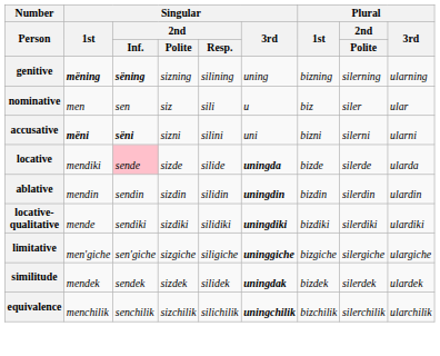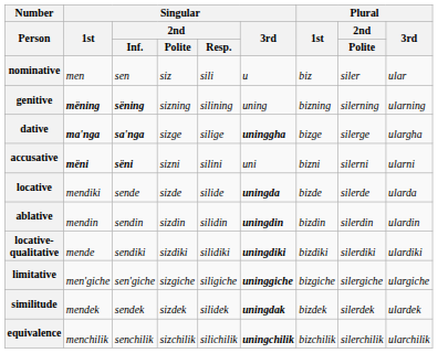 <table class="wikitable">
 <tr>
 <th>Number</th>
 <th colspan="5">Singular</th>
 <th colspan="3">Plural</th>
 </tr>
 <tr>
 <th rowspan="2">Person</th>
 <th rowspan="2">1st</th>
 <th colspan="3">2nd</th>
 <th rowspan="2">3rd</th>
 <th rowspan="2">1st</th>
 <th>2nd</th>
 <th rowspan="2">3rd</th>
 </tr>
 <tr>
 <th>Inf.</th>
 <th>Polite</th>
 <th>Resp.</th>
 <th>Polite</th>
 </tr>
 <tr>
+<th>nominative</th>
+<td><strong></strong><br><em>men</em></td>
+<td><strong></strong><br><em>sen</em></td>
+<td><strong></strong><br><em>siz</em></td>
+<td><strong></strong><br><em>sili</em></td>
+<td><strong></strong><br><em>u</em></td>
+<td><strong></strong><br><em>biz</em></td>
+<td><strong></strong><br><em>siler</em></td>
+<td><strong></strong><br><em>ular</em></td>
+</tr>
+<tr>
 <th>genitive</th>
 <td><strong></strong><br><strong><em>mëning</em></strong></td>
 <td><strong></strong><br><strong><em>sëning</em></strong></td>
 <td><strong></strong><br><em>sizning</em></td>
 <td><strong></strong><br><em>silining</em></td>
 <td><strong></strong><br><em>uning</em></td>
 <td><strong></strong><br><em>bizning</em></td>
 <td><strong></strong><br><em>silerning</em></td>
 <td><strong></strong><br><em>ularning</em></td>
 </tr>
 <tr>
-<th>nominative</th>
-<td><strong></strong><br><em>men</em></td>
-<td><strong></strong><br><em>sen</em></td>
-<td><strong></strong><br><em>siz</em></td>
-<td><strong></strong><br><em>sili</em></td>
-<td><strong></strong><br><em>u</em></td>
-<td><strong></strong><br><em>biz</em></td>
-<td><strong></strong><br><em>siler</em></td>
-<td><strong></strong><br><em>ular</em></td>
+<th>dative</th>
+<td><strong></strong><br><strong><em>ma'nga</em></strong></td>
+<td><strong></strong><br><strong><em>sa'nga</em></strong></td>
+<td><strong></strong><br><em>sizge</em></td>
+<td><strong></strong><br><em>silige</em></td>
+<td><strong></strong><br><strong><em>uninggha</em></strong></td>
+<td><strong></strong><br><em>bizge</em></td>
+<td><strong></strong><br><em>silerge</em></td>
+<td><strong></strong><br><em>ulargha</em></td>
 </tr>
 <tr>
 <th>accusative</th>
 <td><strong></strong><br><strong><em>mëni</em></strong></td>
 <td><strong></strong><br><strong><em>sëni</em></strong></td>
 <td><strong></strong><br><em>sizni</em></td>
 <td><strong></strong><br><em>silini</em></td>
 <td><strong></strong><br><em>uni</em></td>
 <td><strong></strong><br><em>bizni</em></td>
 <td><strong></strong><br><em>silerni</em></td>
 <td><strong></strong><br><em>ularni</em></td>
 </tr>
 <tr>
 <th>locative</th>
 <td><strong></strong><br><em>mendiki</em></td>
-<td style="background: pink;"><strong></strong><br><em>sende</em></td>
+<td><strong></strong><br><em>sende</em></td>
 <td><strong></strong><br><em>sizde</em></td>
 <td><strong></strong><br><em>silide</em></td>
 <td><strong></strong><br><strong><em>uningda</em></strong></td>
 <td><strong></strong><br><em>bizde</em></td>
 <td><strong></strong><br><em>silerde</em></td>
 <td><strong></strong><br><em>ularda</em></td>
 </tr>
 <tr>
 <th>ablative</th>
 <td><strong></strong><br><em>mendin</em></td>
 <td><strong></strong><br><em>sendin</em></td>
 <td><strong></strong><br><em>sizdin</em></td>
 <td><strong></strong><br><em>silidin</em></td>
 <td><strong></strong><br><strong><em>uningdin</em></strong></td>
 <td><strong></strong><br><em>bizdin</em></td>
 <td><strong></strong><br><em>silerdin</em></td>
 <td><strong></strong><br><em>ulardin</em></td>
 </tr>
 <tr>
 <th>locative-<br>qualitative</th>
 <td><strong></strong><br><em>mende</em></td>
 <td><strong></strong><br><em>sendiki</em></td>
 <td><strong></strong><br><em>sizdiki</em></td>
 <td><strong></strong><br><em>silidiki</em></td>
 <td><strong></strong><br><strong><em>uningdiki</em></strong></td>
 <td><strong></strong><br><em>bizdiki</em></td>
 <td><strong></strong><br><em>silerdiki</em></td>
 <td><strong></strong><br><em>ulardiki</em></td>
 </tr>
 <tr>
 <th>limitative</th>
 <td><strong></strong><br><em>men'giche</em></td>
 <td><strong></strong><br><em>sen'giche</em></td>
 <td><strong></strong><br><em>sizgiche</em></td>
 <td><strong></strong><br><em>siligiche</em></td>
 <td><strong></strong><br><strong><em>uninggiche</em></strong></td>
 <td><strong></strong><br><em>bizgiche</em></td>
 <td><strong></strong><br><em>silergiche</em></td>
 <td><strong></strong><br><em>ulargiche</em></td>
 </tr>
 <tr>
 <th>similitude</th>
 <td><strong></strong><br><em>mendek</em></td>
 <td><strong></strong><br><em>sendek</em></td>
 <td><strong></strong><br><em>sizdek</em></td>
 <td><strong></strong><br><em>silidek</em></td>
 <td><strong></strong><br><strong><em>uningdak</em></strong></td>
 <td><strong></strong><br><em>bizdek</em></td>
 <td><strong></strong><br><em>silerdek</em></td>
 <td><strong></strong><br><em>ulardek</em></td>
 </tr>
 <tr>
 <th>equivalence</th>
 <td><strong></strong><br><em>menchilik</em></td>
 <td><strong></strong><br><em>senchilik</em></td>
 <td><strong></strong><br><em>sizchilik</em></td>
 <td><strong></strong><br><em>silichilik</em></td>
 <td><strong></strong><br><strong><em>uningchilik</em></strong></td>
 <td><strong></strong><br><em>bizchilik</em></td>
 <td><strong></strong><br><em>silerchilik</em></td>
 <td><strong></strong><br><em>ularchilik</em></td>
 </tr>
 </table>
